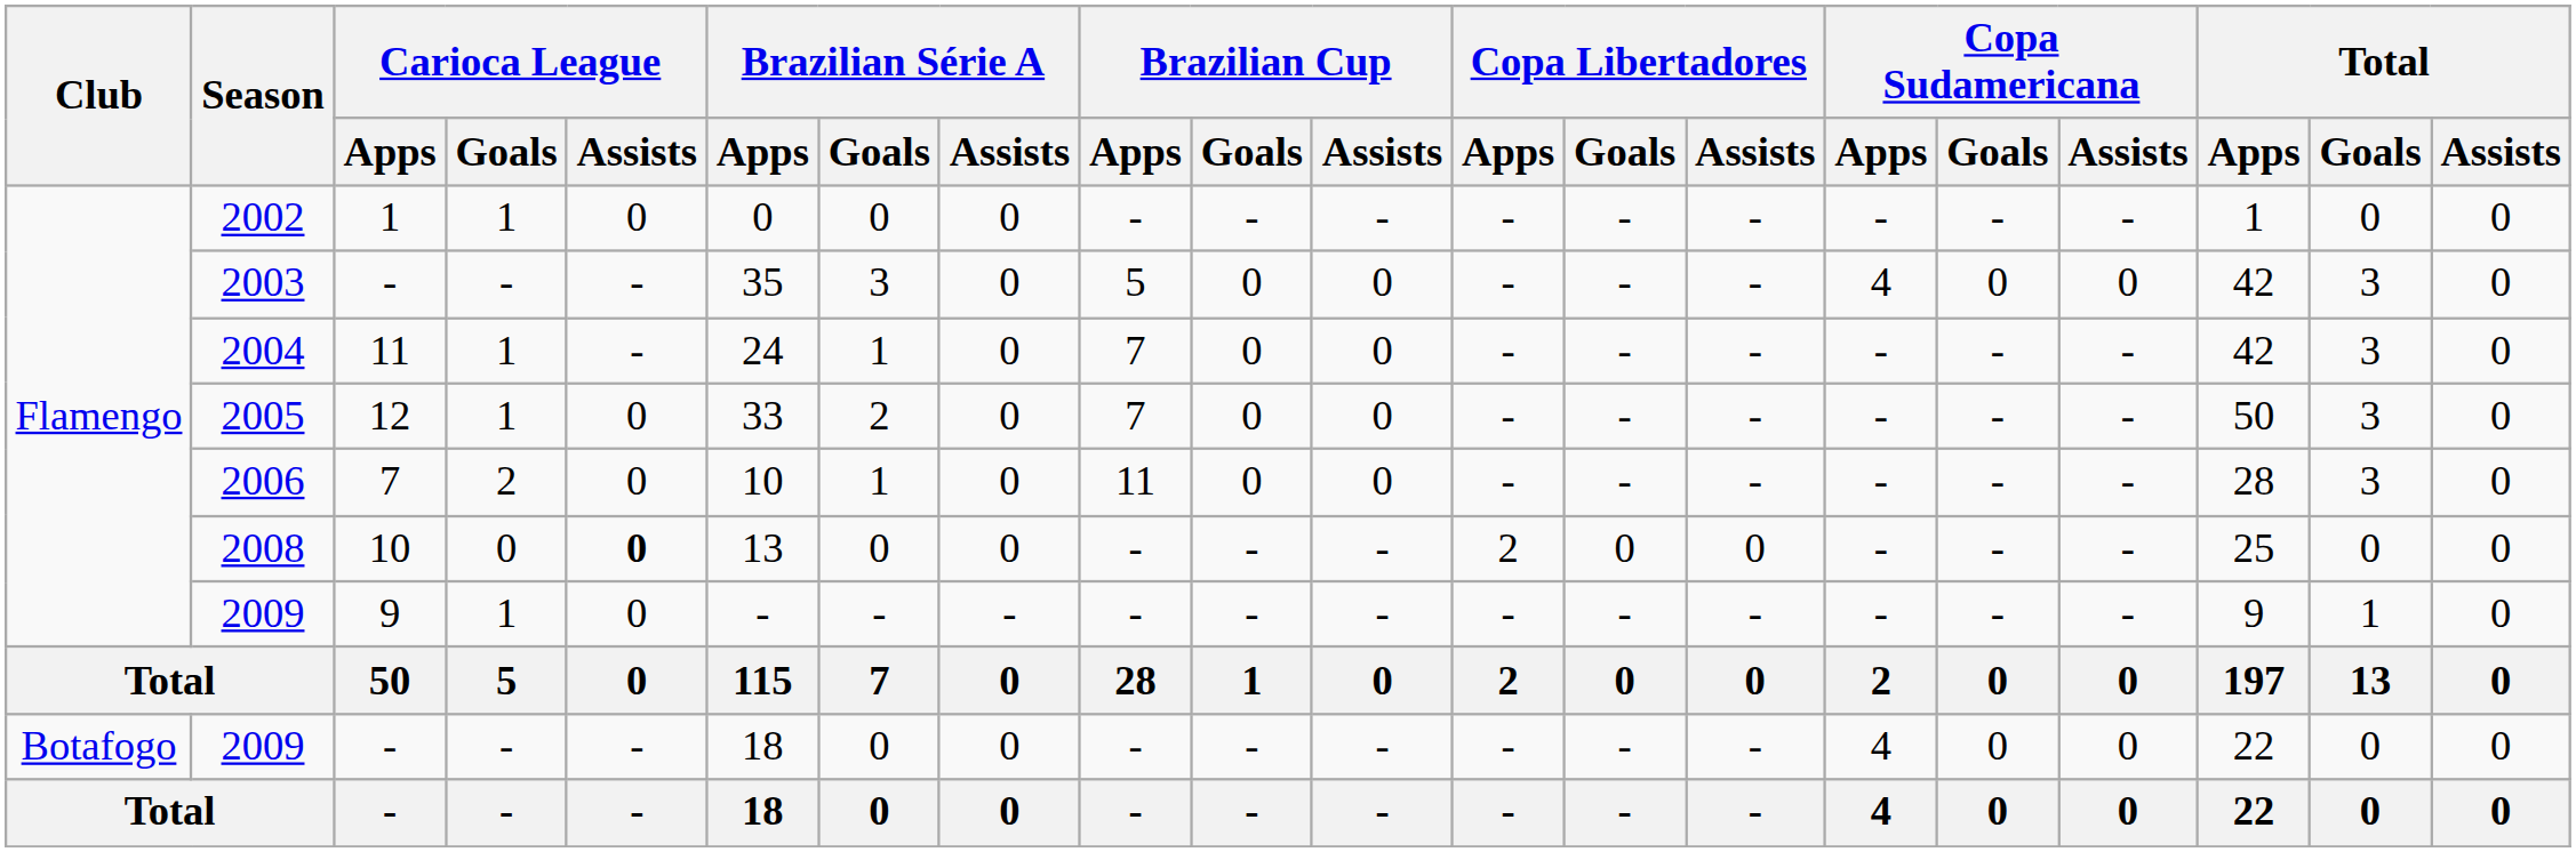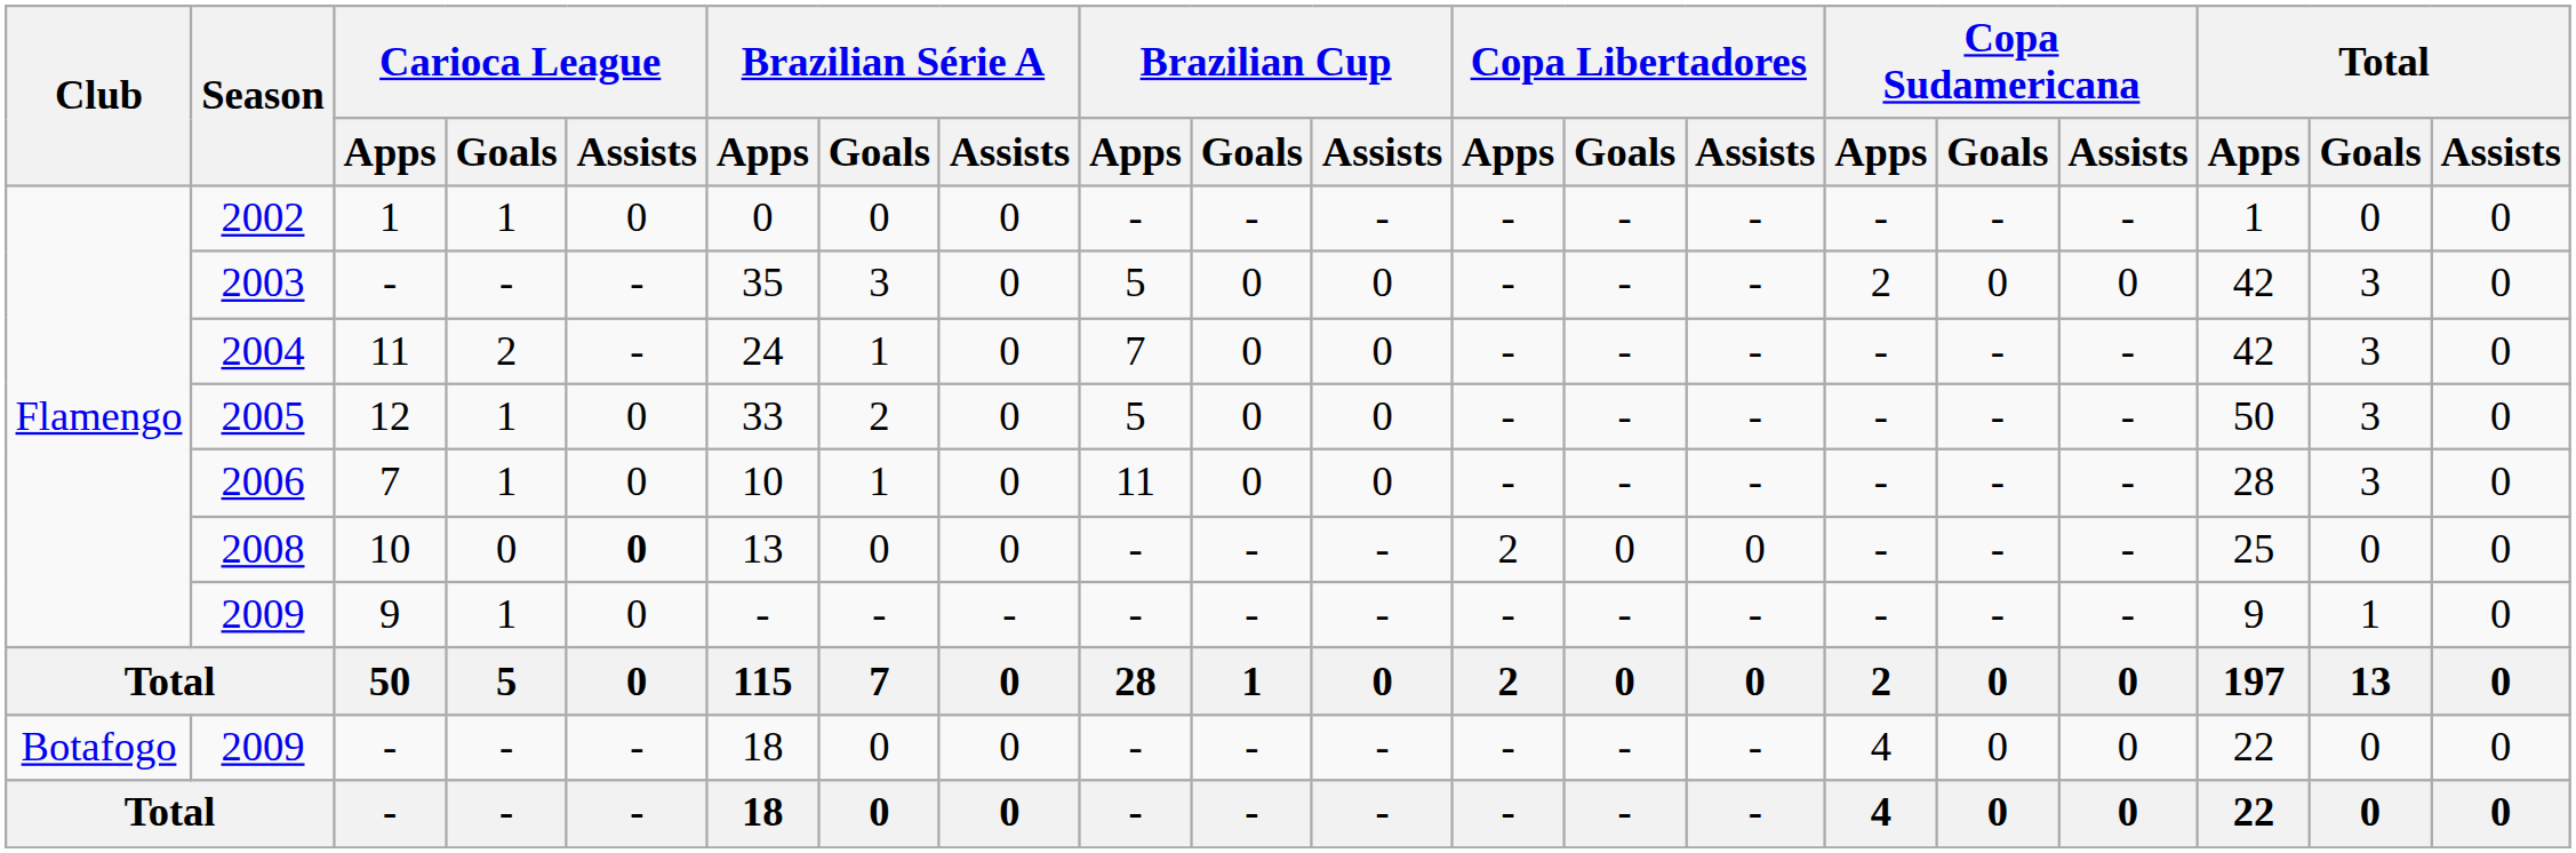 <table class="wikitable" style="text-align: center;">
 <tr>
 <th rowspan="2">Club</th>
 <th rowspan="2">Season</th>
 <th colspan="3"><a href='#'>Carioca League</a></th>
 <th colspan="3"><a href='#'>Brazilian Série A</a></th>
 <th colspan="3"><a href='#'>Brazilian Cup</a></th>
 <th colspan="3"><a href='#'>Copa Libertadores</a></th>
 <th colspan="3"><a href='#'>Copa Sudamericana</a></th>
 <th colspan="3">Total</th>
 </tr>
 <tr>
 <th>Apps</th>
 <th>Goals</th>
 <th>Assists</th>
 <th>Apps</th>
 <th>Goals</th>
 <th>Assists</th>
 <th>Apps</th>
 <th>Goals</th>
 <th>Assists</th>
 <th>Apps</th>
 <th>Goals</th>
 <th>Assists</th>
 <th>Apps</th>
 <th>Goals</th>
 <th>Assists</th>
 <th>Apps</th>
 <th>Goals</th>
 <th>Assists</th>
 </tr>
 <tr>
 <td rowspan="7" valign="center"><a href='#'>Flamengo</a></td>
 <td><a href='#'>2002</a></td>
 <td>1</td>
 <td>1</td>
 <td>0</td>
 <td>0</td>
 <td>0</td>
 <td>0</td>
 <td>-</td>
 <td>-</td>
 <td>-</td>
 <td>-</td>
 <td>-</td>
 <td>-</td>
 <td>-</td>
 <td>-</td>
 <td>-</td>
 <td>1</td>
 <td>0</td>
 <td>0</td>
 </tr>
 <tr>
 <td><a href='#'>2003</a></td>
 <td>-</td>
 <td>-</td>
 <td>-</td>
 <td>35</td>
 <td>3</td>
 <td>0</td>
 <td>5</td>
 <td>0</td>
 <td>0</td>
 <td>-</td>
 <td>-</td>
 <td>-</td>
-<td>4</td>
+<td>2</td>
 <td>0</td>
 <td>0</td>
 <td>42</td>
 <td>3</td>
 <td>0</td>
 </tr>
 <tr>
 <td><a href='#'>2004</a></td>
 <td>11</td>
-<td>1</td>
+<td>2</td>
 <td>-</td>
 <td>24</td>
 <td>1</td>
 <td>0</td>
 <td>7</td>
 <td>0</td>
 <td>0</td>
 <td>-</td>
 <td>-</td>
 <td>-</td>
 <td>-</td>
 <td>-</td>
 <td>-</td>
 <td>42</td>
 <td>3</td>
 <td>0</td>
 </tr>
 <tr>
 <td><a href='#'>2005</a></td>
 <td>12</td>
 <td>1</td>
 <td>0</td>
 <td>33</td>
 <td>2</td>
 <td>0</td>
-<td>7</td>
+<td>5</td>
 <td>0</td>
 <td>0</td>
 <td>-</td>
 <td>-</td>
 <td>-</td>
 <td>-</td>
 <td>-</td>
 <td>-</td>
 <td>50</td>
 <td>3</td>
 <td>0</td>
 </tr>
 <tr>
 <td><a href='#'>2006</a></td>
 <td>7</td>
-<td>2</td>
+<td>1</td>
 <td>0</td>
 <td>10</td>
 <td>1</td>
 <td>0</td>
 <td>11</td>
 <td>0</td>
 <td>0</td>
 <td>-</td>
 <td>-</td>
 <td>-</td>
 <td>-</td>
 <td>-</td>
 <td>-</td>
 <td>28</td>
 <td>3</td>
 <td>0</td>
 </tr>
 <tr>
 <td><a href='#'>2008</a></td>
 <td>10</td>
 <td>0</td>
 <td><strong>0</strong></td>
 <td>13</td>
 <td>0</td>
 <td>0</td>
 <td>-</td>
 <td>-</td>
 <td>-</td>
 <td>2</td>
 <td>0</td>
 <td>0</td>
 <td>-</td>
 <td>-</td>
 <td>-</td>
 <td>25</td>
 <td>0</td>
 <td>0</td>
 </tr>
 <tr>
 <td><a href='#'>2009</a></td>
 <td>9</td>
 <td>1</td>
 <td>0</td>
 <td>-</td>
 <td>-</td>
 <td>-</td>
 <td>-</td>
 <td>-</td>
 <td>-</td>
 <td>-</td>
 <td>-</td>
 <td>-</td>
 <td>-</td>
 <td>-</td>
 <td>-</td>
 <td>9</td>
 <td>1</td>
 <td>0</td>
 </tr>
 <tr>
 <th colspan="2"><strong>Total</strong></th>
 <th>50</th>
 <th>5</th>
 <th>0</th>
 <th>115</th>
 <th>7</th>
 <th>0</th>
 <th>28</th>
 <th>1</th>
 <th>0</th>
 <th>2</th>
 <th>0</th>
 <th>0</th>
 <th>2</th>
 <th>0</th>
 <th>0</th>
 <th>197</th>
 <th>13</th>
 <th>0</th>
 </tr>
 <tr>
 <td rowspan="1" valign="center"><a href='#'>Botafogo</a></td>
 <td><a href='#'>2009</a></td>
 <td>-</td>
 <td>-</td>
 <td>-</td>
 <td>18</td>
 <td>0</td>
 <td>0</td>
 <td>-</td>
 <td>-</td>
 <td>-</td>
 <td>-</td>
 <td>-</td>
 <td>-</td>
 <td>4</td>
 <td>0</td>
 <td>0</td>
 <td>22</td>
 <td>0</td>
 <td>0</td>
 </tr>
 <tr>
 <th colspan="2"><strong>Total</strong></th>
 <th>-</th>
 <th>-</th>
 <th>-</th>
 <th>18</th>
 <th>0</th>
 <th>0</th>
 <th>-</th>
 <th>-</th>
 <th>-</th>
 <th>-</th>
 <th>-</th>
 <th>-</th>
 <th>4</th>
 <th>0</th>
 <th>0</th>
 <th>22</th>
 <th>0</th>
 <th>0</th>
 </tr>
 <tr>
 </tr>
 </table>
